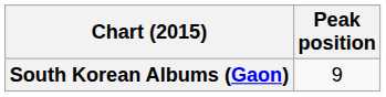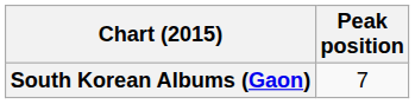 <table class="wikitable plainrowheaders" style="text-align:center;">
 <tr>
 <th>Chart (2015)</th>
 <th>Peak<br>position</th>
 </tr>
 <tr>
 <th scope="row">South Korean Albums (<a href='#'>Gaon</a>)</th>
-<td>9</td>
+<td>7</td>
 </tr>
 </table>
